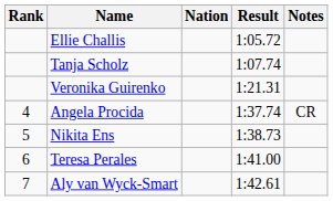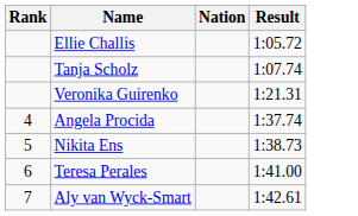 <table class="wikitable sortable" style="text-align:center">
 <tr>
 <th>Rank</th>
 <th>Name</th>
 <th>Nation</th>
 <th>Result</th>
-<th>Notes</th>
 </tr>
 <tr>
 <td></td>
 <td align=left><a href='#'>Ellie Challis</a></td>
 <td align=left></td>
 <td>1:05.72</td>
-<td></td>
 </tr>
 <tr>
 <td></td>
 <td align=left><a href='#'>Tanja Scholz</a></td>
 <td align=left></td>
 <td>1:07.74</td>
-<td></td>
 </tr>
 <tr>
 <td></td>
 <td align=left><a href='#'>Veronika Guirenko</a></td>
 <td align=left></td>
 <td>1:21.31</td>
-<td></td>
 </tr>
 <tr>
 <td>4</td>
 <td align=left><a href='#'>Angela Procida</a></td>
 <td align=left></td>
 <td>1:37.74</td>
-<td>CR</td>
 </tr>
 <tr>
 <td>5</td>
 <td align=left><a href='#'>Nikita Ens</a></td>
 <td align=left></td>
 <td>1:38.73</td>
-<td></td>
 </tr>
 <tr>
 <td>6</td>
 <td align=left><a href='#'>Teresa Perales</a></td>
 <td align=left></td>
 <td>1:41.00</td>
-<td></td>
 </tr>
 <tr>
 <td>7</td>
 <td align=left><a href='#'>Aly van Wyck-Smart</a></td>
 <td align=left></td>
 <td>1:42.61</td>
-<td></td>
 </tr>
 </table>
